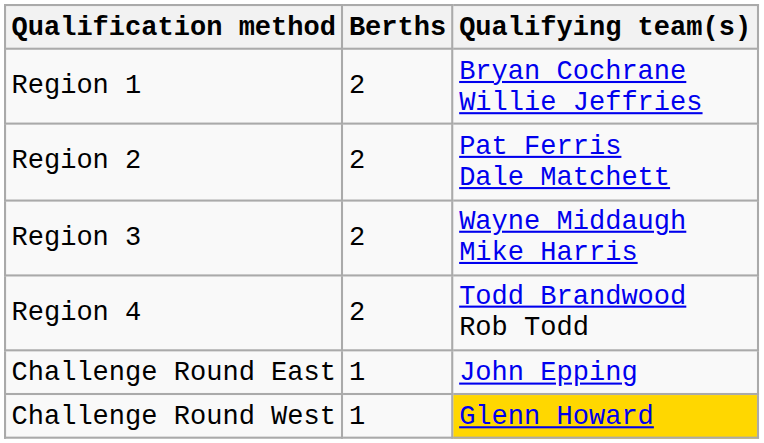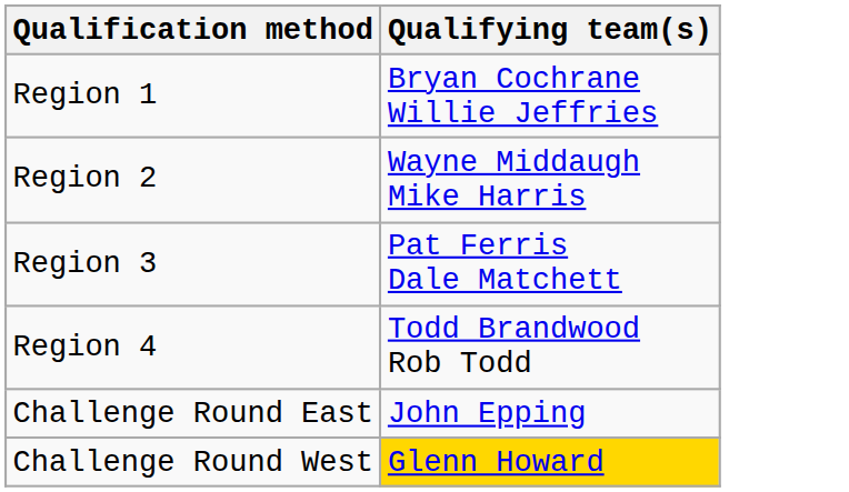 <table class="wikitable">
 <tr>
 <th scope="col">Qualification method</th>
-<th scope="col">Berths</th>
 <th scope="col">Qualifying team(s)</th>
 </tr>
 <tr>
 <td>Region 1</td>
-<td>2</td>
 <td><a href='#'>Bryan Cochrane</a> <br> <a href='#'>Willie Jeffries</a></td>
 </tr>
 <tr>
 <td>Region 2</td>
-<td>2</td>
+<td><a href='#'>Wayne Middaugh</a> <br> <a href='#'>Mike Harris</a></td>
+</tr>
+<tr>
+<td>Region 3</td>
 <td><a href='#'>Pat Ferris</a> <br> <a href='#'>Dale Matchett</a></td>
 </tr>
 <tr>
-<td>Region 3</td>
-<td>2</td>
-<td><a href='#'>Wayne Middaugh</a> <br> <a href='#'>Mike Harris</a></td>
-</tr>
-<tr>
 <td>Region 4</td>
-<td>2</td>
 <td><a href='#'>Todd Brandwood</a> <br> Rob Todd</td>
 </tr>
 <tr>
 <td>Challenge Round East</td>
-<td>1</td>
 <td><a href='#'>John Epping</a></td>
 </tr>
 <tr>
 <td>Challenge Round West</td>
-<td>1</td>
 <td style="background: gold;"><a href='#'>Glenn Howard</a></td>
 </tr>
 </table>
